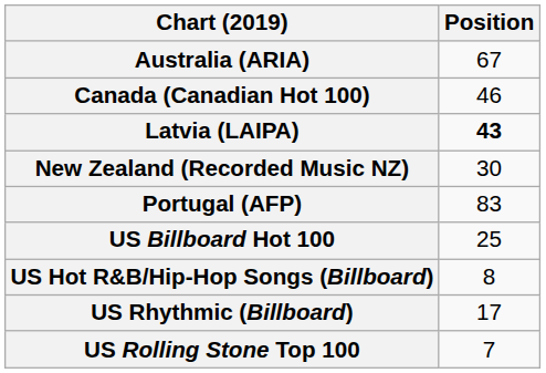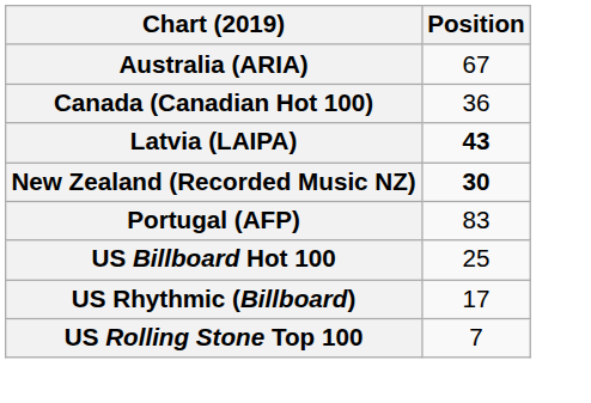 <table class="wikitable sortable plainrowheaders" style="text-align:center">
 <tr>
 <th scope="col">Chart (2019)</th>
 <th scope="col">Position</th>
 </tr>
 <tr>
 <th scope="row">Australia (ARIA)</th>
 <td>67</td>
 </tr>
 <tr>
 <th scope="row">Canada (Canadian Hot 100)</th>
-<td>46</td>
+<td>36</td>
 </tr>
 <tr>
 <th scope="row">Latvia (LAIPA)</th>
 <td><strong>43</strong></td>
 </tr>
 <tr>
 <th scope="row">New Zealand (Recorded Music NZ)</th>
-<td>30</td>
+<td><strong>30</strong></td>
 </tr>
 <tr>
 <th scope="row">Portugal (AFP)</th>
 <td>83</td>
 </tr>
 <tr>
 <th scope="row">US <em>Billboard</em> Hot 100</th>
 <td>25</td>
 </tr>
 <tr>
-<th scope="row">US Hot R&B/Hip-Hop Songs (<em>Billboard</em>)</th>
-<td>8</td>
-</tr>
-<tr>
 <th scope="row">US Rhythmic (<em>Billboard</em>)</th>
 <td>17</td>
 </tr>
 <tr>
 <th scope="row">US <em>Rolling Stone</em> Top 100</th>
 <td>7</td>
 </tr>
 </table>
